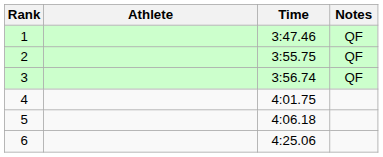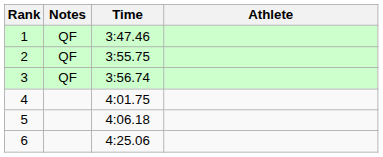 <table class=wikitable style="text-align:center">
 <tr>
 <th width=40>Rank</th>
+<th width=50>Notes</th>
+<th width=80>Time</th>
 <th width=250>Athlete</th>
-<th width=80>Time</th>
-<th width=50>Notes</th>
 </tr>
 <tr bgcolor="ccffcc">
 <td>1</td>
+<td>QF</td>
+<td>3:47.46</td>
 <td align=left></td>
-<td>3:47.46</td>
-<td>QF</td>
 </tr>
 <tr bgcolor="ccffcc">
 <td>2</td>
+<td>QF</td>
+<td>3:55.75</td>
 <td align=left></td>
-<td>3:55.75</td>
-<td>QF</td>
 </tr>
 <tr bgcolor="ccffcc">
 <td>3</td>
+<td>QF</td>
+<td>3:56.74</td>
 <td align=left></td>
-<td>3:56.74</td>
-<td>QF</td>
 </tr>
 <tr>
 <td>4</td>
+<td></td>
+<td>4:01.75</td>
 <td align=left></td>
-<td>4:01.75</td>
-<td></td>
 </tr>
 <tr>
 <td>5</td>
+<td></td>
+<td>4:06.18</td>
 <td align=left></td>
-<td>4:06.18</td>
-<td></td>
 </tr>
 <tr>
 <td>6</td>
+<td></td>
+<td>4:25.06</td>
 <td align=left></td>
-<td>4:25.06</td>
-<td></td>
 </tr>
 </table>
